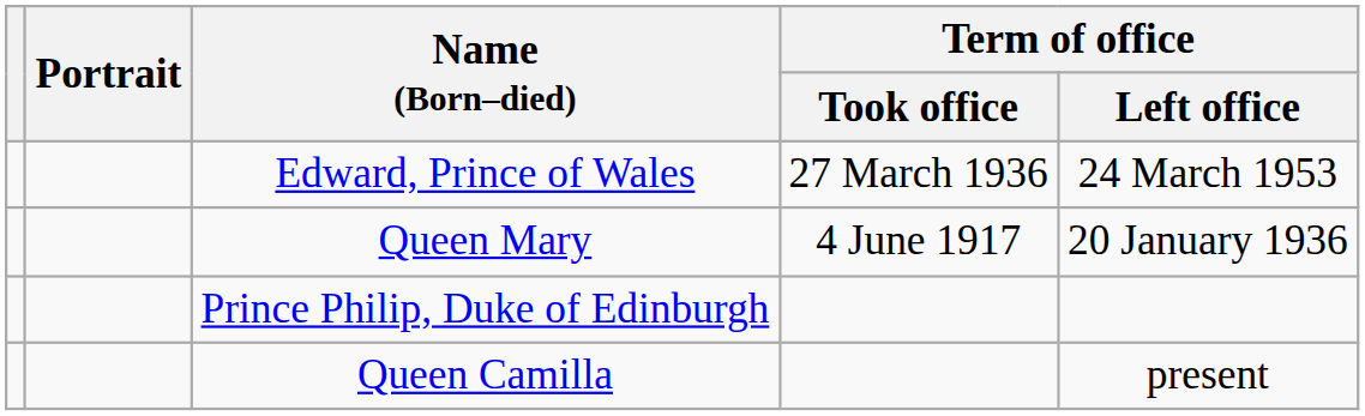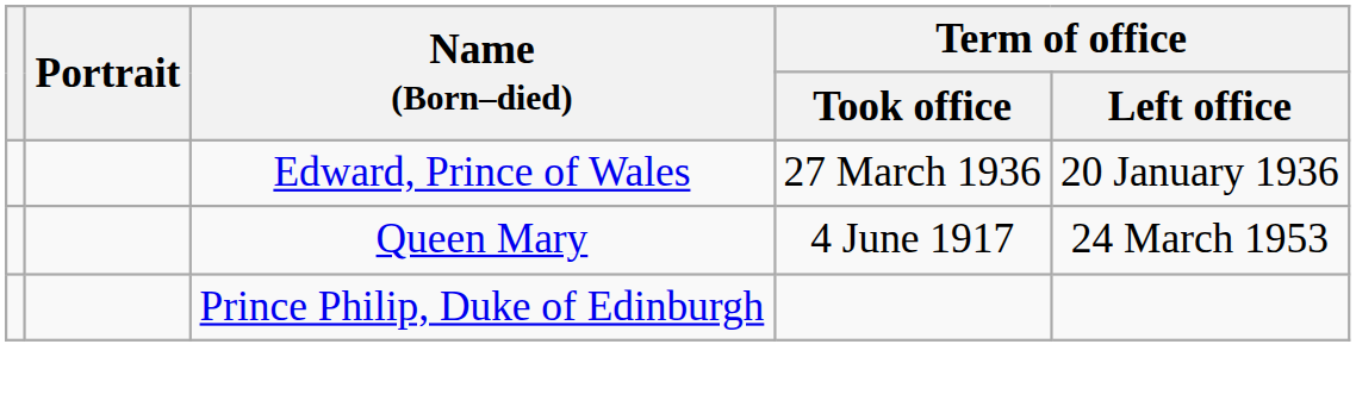 <table class="wikitable sortable">
 <tr>
 <th rowspan=2></th>
 <th class=unsortable rowspan=2>Portrait</th>
 <th rowspan=2>Name<br><small>(Born–died)</small></th>
 <th colspan=2>Term of office</th>
 </tr>
 <tr>
 <th>Took office</th>
 <th>Left office</th>
 </tr>
 <tr style="text-align:center;">
 <td align=center></td>
 <td></td>
 <td><a href='#'>Edward, Prince of Wales</a><br></td>
 <td>27 March 1936</td>
-<td>24 March 1953</td>
+<td>20 January 1936</td>
 </tr>
 <tr style="text-align:center;">
 <td align=center></td>
 <td></td>
 <td><a href='#'>Queen Mary</a><br></td>
 <td>4 June 1917</td>
-<td>20 January 1936</td>
+<td>24 March 1953</td>
 </tr>
 <tr style="text-align:center;">
 <td align=center></td>
 <td></td>
 <td><a href='#'>Prince Philip, Duke of Edinburgh</a><br></td>
 <td align=center></td>
 <td align=center></td>
 </tr>
-<tr style="text-align:center;">
-<td align=center></td>
-<td></td>
-<td><a href='#'>Queen Camilla</a> <br></td>
-<td align="center"></td>
-<td>present</td>
-</tr>
 </table>
